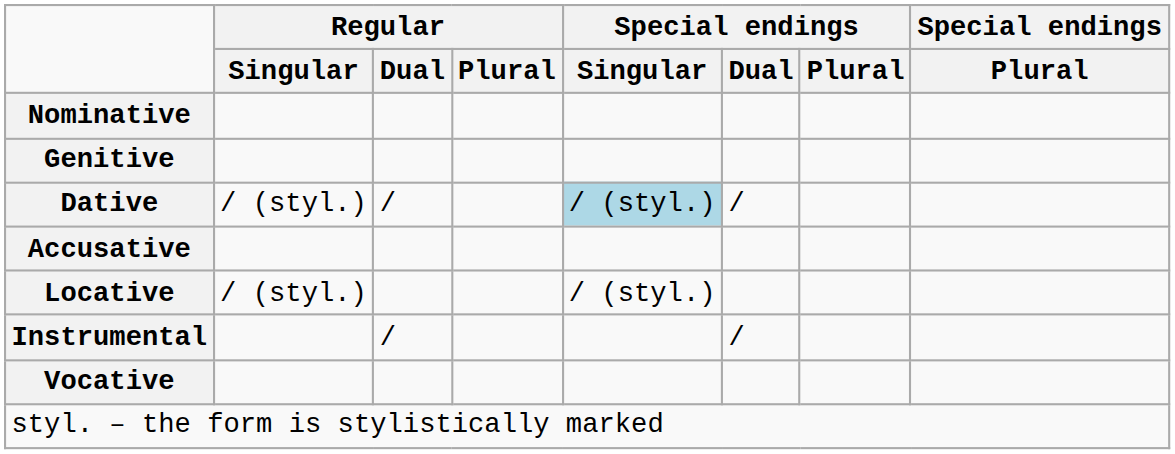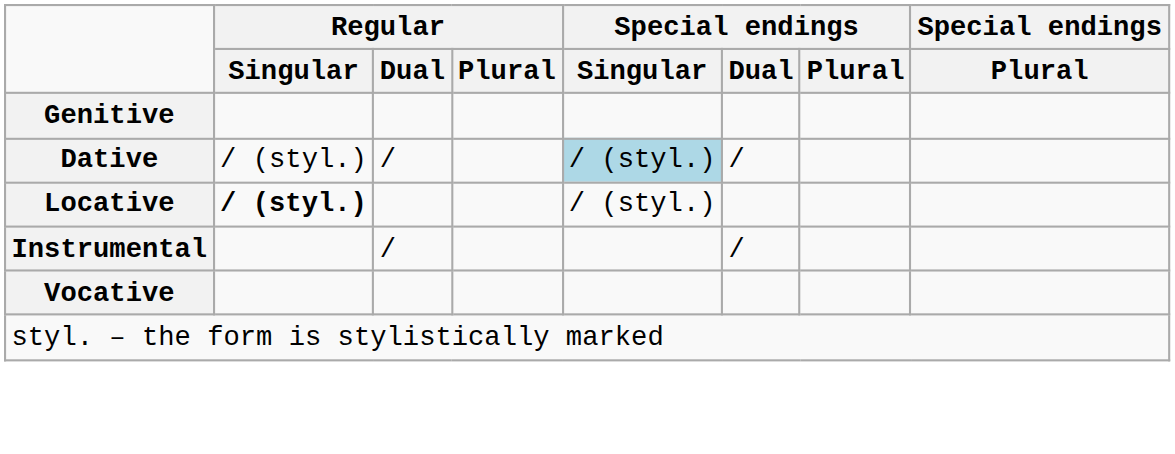 <table class="wikitable">
 <tr>
 <td rowspan="2"></td>
 <th colspan="3">Regular</th>
 <th colspan="3">Special endings</th>
 <th>Special endings</th>
 </tr>
 <tr>
 <th>Singular</th>
 <th>Dual</th>
 <th>Plural</th>
 <th>Singular</th>
 <th>Dual</th>
 <th>Plural</th>
 <th>Plural</th>
-</tr>
-<tr>
-<th>Nominative</th>
-<td></td>
-<td></td>
-<td></td>
-<td></td>
-<td></td>
-<td></td>
-<td></td>
 </tr>
 <tr>
 <th>Genitive</th>
 <td></td>
 <td></td>
 <td></td>
 <td></td>
 <td></td>
 <td></td>
 <td></td>
 </tr>
 <tr>
 <th>Dative</th>
 <td> /  (styl.)</td>
 <td> /<br></td>
 <td></td>
 <td style="background: lightblue;"> /  (styl.)</td>
 <td> /<br></td>
 <td></td>
 <td></td>
 </tr>
 <tr>
-<th>Accusative</th>
-<td></td>
-<td></td>
-<td></td>
-<td></td>
-<td></td>
-<td></td>
-<td></td>
-</tr>
-<tr>
 <th>Locative</th>
-<td> /  (styl.)</td>
+<td><strong> /  (styl.)</strong></td>
 <td></td>
 <td></td>
 <td> /  (styl.)</td>
 <td></td>
 <td></td>
 <td></td>
 </tr>
 <tr>
 <th>Instrumental</th>
 <td></td>
 <td> /<br></td>
 <td></td>
 <td></td>
 <td> /<br></td>
 <td></td>
 <td></td>
 </tr>
 <tr>
 <th>Vocative</th>
 <td></td>
 <td></td>
 <td></td>
 <td></td>
 <td></td>
 <td></td>
 <td></td>
 </tr>
 <tr>
 <td colspan="8">styl. – the form is stylistically marked</td>
 </tr>
 </table>
